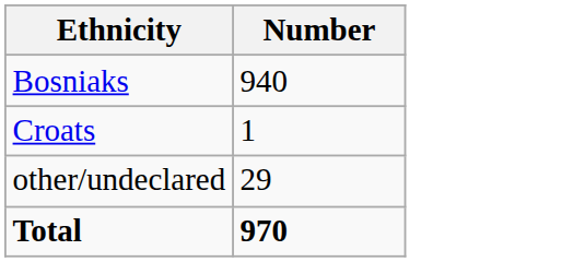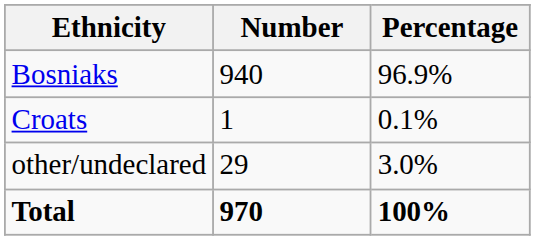 <table class="wikitable">
 <tr>
 <th width="100px">Ethnicity</th>
 <th width="80px">Number</th>
+<th width="80px">Percentage</th>
 </tr>
 <tr>
 <td><a href='#'>Bosniaks</a></td>
 <td>940</td>
+<td>96.9%</td>
 </tr>
 <tr>
 <td><a href='#'>Croats</a></td>
 <td>1</td>
+<td>0.1%</td>
 </tr>
 <tr>
 <td>other/undeclared</td>
 <td>29</td>
+<td>3.0%</td>
 </tr>
 <tr>
 <td><strong>Total</strong></td>
 <td><strong>970</strong></td>
+<td><strong>100%</strong></td>
 </tr>
 </table>
